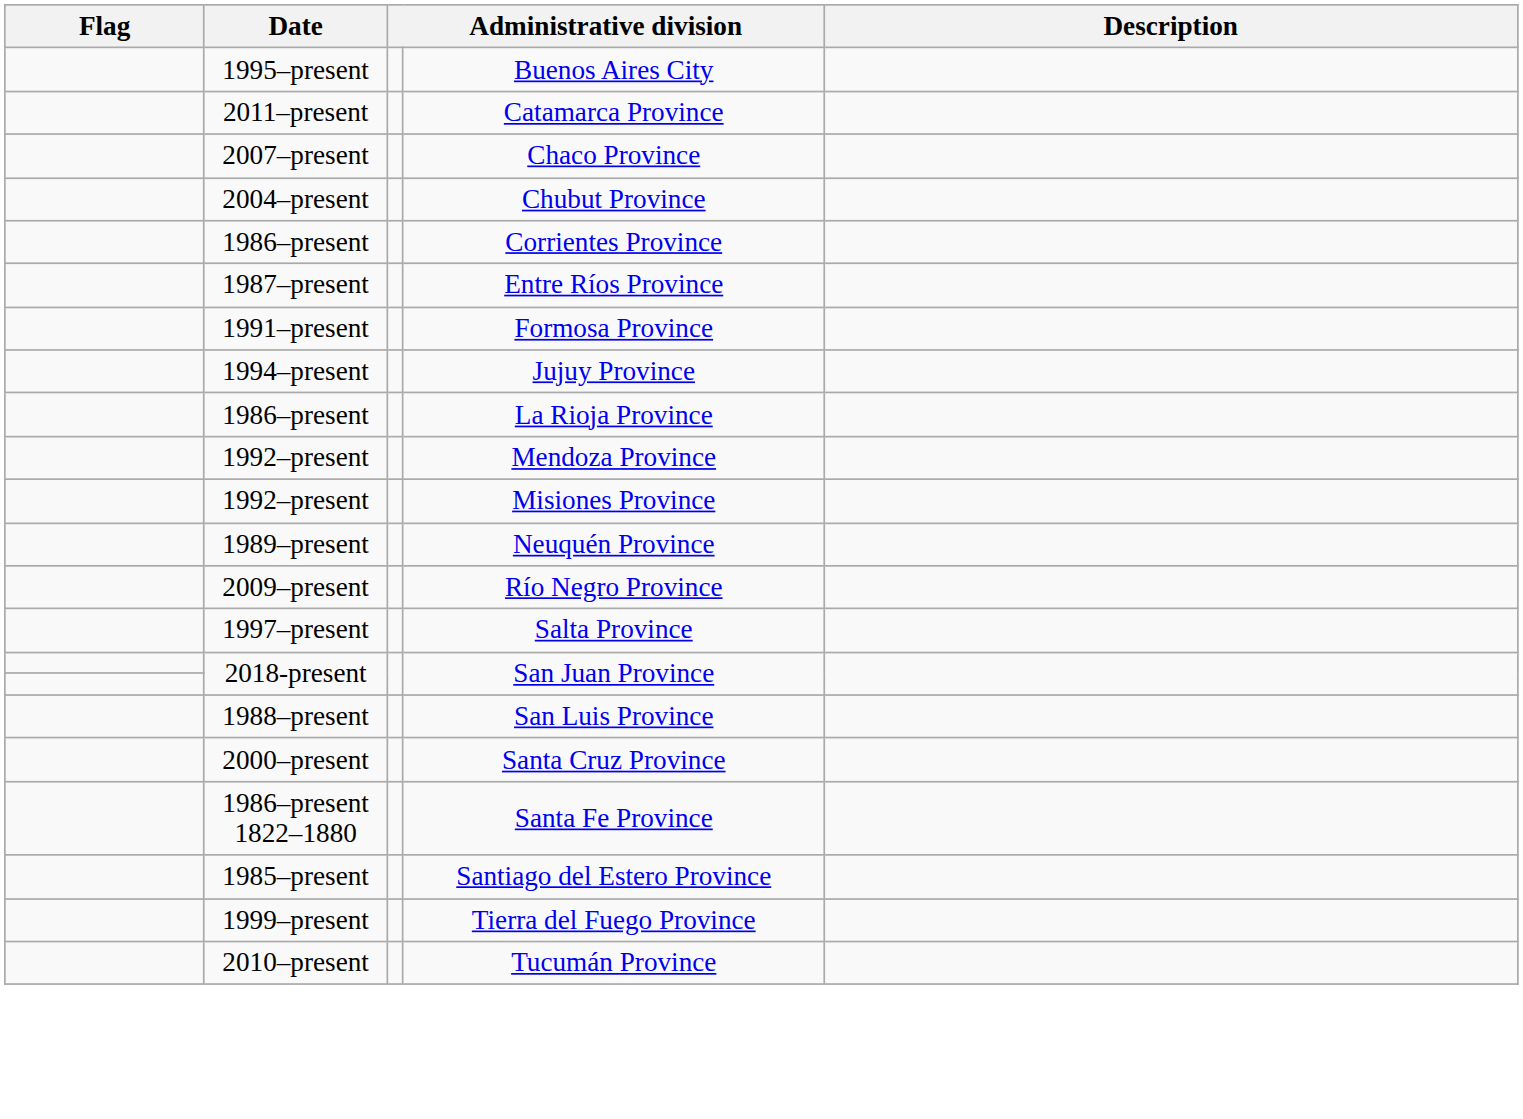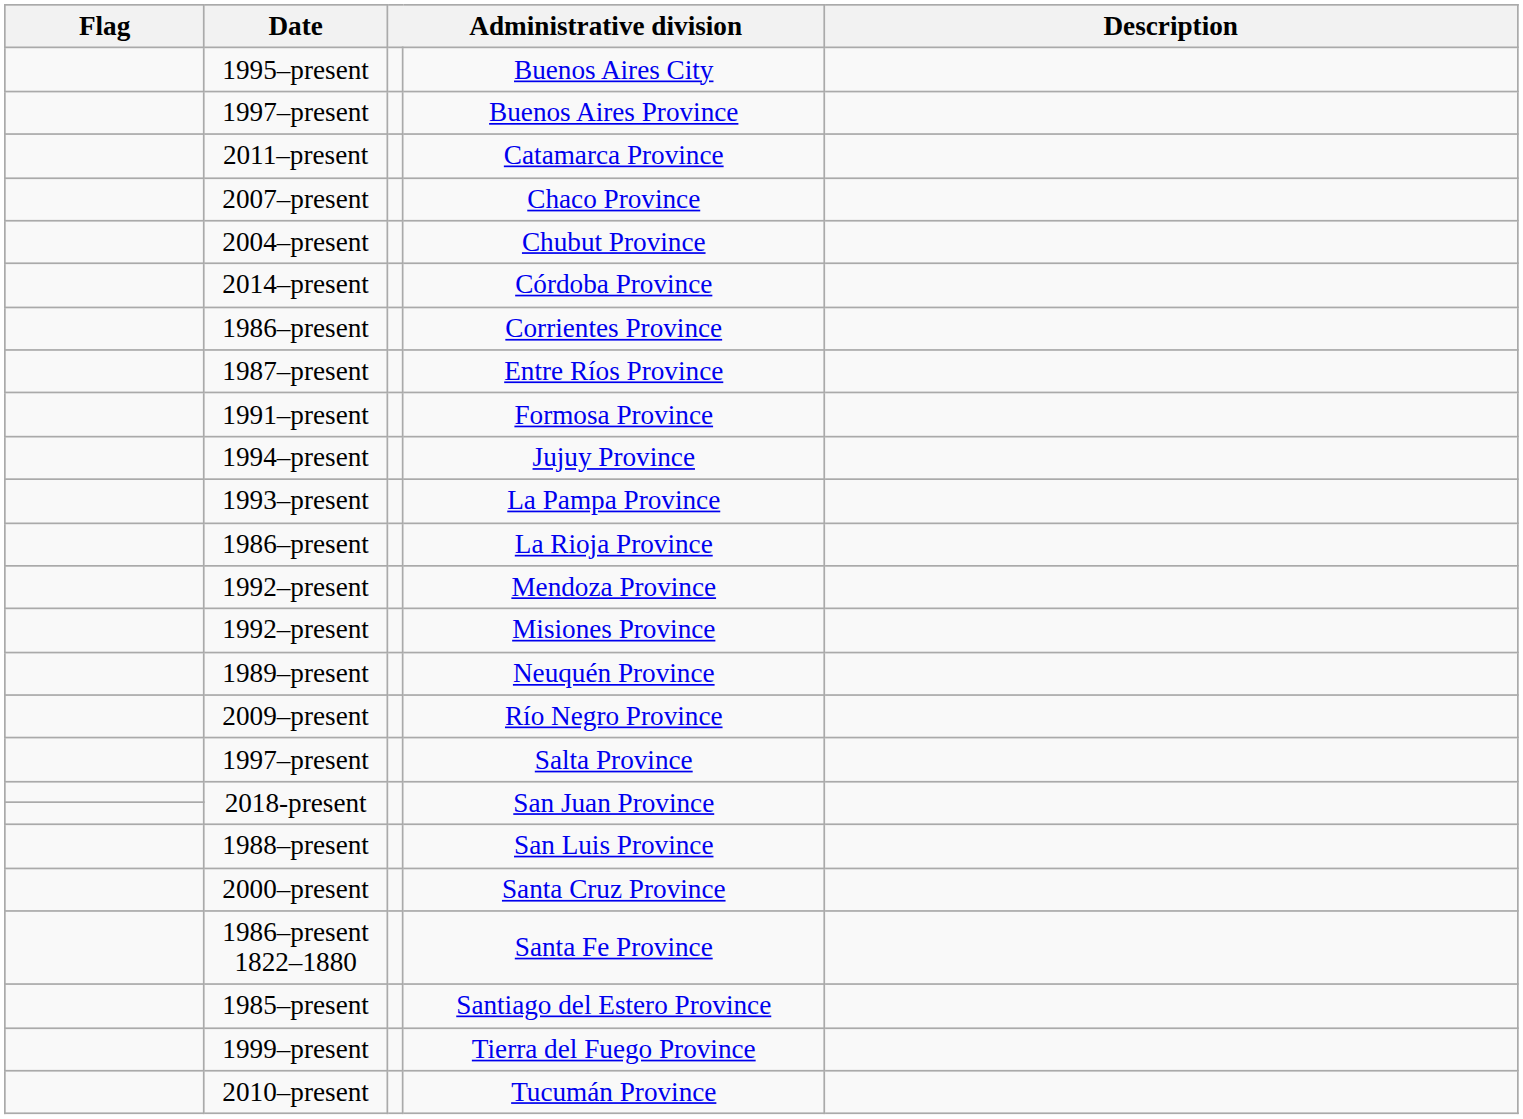 <table class="wikitable" style="background:#f9f9f9; text-align:center">
 <tr>
 <th width="110">Flag</th>
 <th width="100">Date</th>
 <th width="250" colspan="2">Administrative division</th>
 <th width="400">Description</th>
 </tr>
 <tr>
 <td></td>
 <td>1995–present</td>
 <td></td>
 <td><a href='#'>Buenos Aires City</a></td>
+<td></td>
+</tr>
+<tr>
+<td></td>
+<td>1997–present</td>
+<td></td>
+<td><a href='#'>Buenos Aires Province</a></td>
 <td></td>
 </tr>
 <tr>
 <td></td>
 <td>2011–present</td>
 <td></td>
 <td><a href='#'>Catamarca Province</a></td>
 <td></td>
 </tr>
 <tr>
 <td></td>
 <td>2007–present</td>
 <td></td>
 <td><a href='#'>Chaco Province</a></td>
 <td></td>
 </tr>
 <tr>
 <td></td>
 <td>2004–present</td>
 <td></td>
 <td><a href='#'>Chubut Province</a></td>
+<td></td>
+</tr>
+<tr>
+<td></td>
+<td>2014–present</td>
+<td></td>
+<td><a href='#'>Córdoba Province</a></td>
 <td></td>
 </tr>
 <tr>
 <td></td>
 <td>1986–present</td>
 <td></td>
 <td><a href='#'>Corrientes Province</a></td>
 <td></td>
 </tr>
 <tr>
 <td></td>
 <td>1987–present</td>
 <td></td>
 <td><a href='#'>Entre Ríos Province</a></td>
 <td></td>
 </tr>
 <tr>
 <td></td>
 <td>1991–present</td>
 <td></td>
 <td><a href='#'>Formosa Province</a></td>
 <td></td>
 </tr>
 <tr>
 <td></td>
 <td>1994–present</td>
 <td></td>
 <td><a href='#'>Jujuy Province</a></td>
+<td></td>
+</tr>
+<tr>
+<td></td>
+<td>1993–present</td>
+<td></td>
+<td><a href='#'>La Pampa Province</a></td>
 <td></td>
 </tr>
 <tr>
 <td></td>
 <td>1986–present</td>
 <td></td>
 <td><a href='#'>La Rioja Province</a></td>
 <td></td>
 </tr>
 <tr>
 <td></td>
 <td>1992–present</td>
 <td></td>
 <td><a href='#'>Mendoza Province</a></td>
 <td></td>
 </tr>
 <tr>
 <td></td>
 <td>1992–present</td>
 <td></td>
 <td><a href='#'>Misiones Province</a></td>
 <td></td>
 </tr>
 <tr>
 <td></td>
 <td>1989–present</td>
 <td></td>
 <td><a href='#'>Neuquén Province</a></td>
 <td></td>
 </tr>
 <tr>
 <td></td>
 <td>2009–present</td>
 <td></td>
 <td><a href='#'>Río Negro Province</a></td>
 <td></td>
 </tr>
 <tr>
 <td></td>
 <td>1997–present</td>
 <td></td>
 <td><a href='#'>Salta Province</a></td>
 <td></td>
 </tr>
 <tr>
 <td></td>
 <td rowspan="2">2018-present</td>
 <td rowspan="2"></td>
 <td rowspan="2"><a href='#'>San Juan Province</a></td>
 <td rowspan="2"></td>
 </tr>
 <tr>
 <td></td>
 </tr>
 <tr>
 <td></td>
 <td>1988–present</td>
 <td></td>
 <td><a href='#'>San Luis Province</a></td>
 <td></td>
 </tr>
 <tr>
 <td></td>
 <td>2000–present</td>
 <td></td>
 <td><a href='#'>Santa Cruz Province</a></td>
 <td></td>
 </tr>
 <tr>
 <td></td>
 <td>1986–present<br>1822–1880</td>
 <td></td>
 <td><a href='#'>Santa Fe Province</a></td>
 <td></td>
 </tr>
 <tr>
 <td></td>
 <td>1985–present</td>
 <td></td>
 <td><a href='#'>Santiago del Estero Province</a></td>
 <td></td>
 </tr>
 <tr>
 <td></td>
 <td>1999–present</td>
 <td></td>
 <td><a href='#'>Tierra del Fuego Province</a></td>
 <td></td>
 </tr>
 <tr>
 <td></td>
 <td>2010–present</td>
 <td></td>
 <td><a href='#'>Tucumán Province</a></td>
 <td></td>
 </tr>
 </table>
